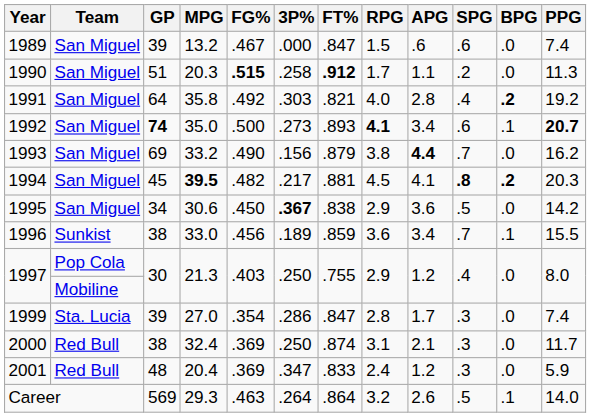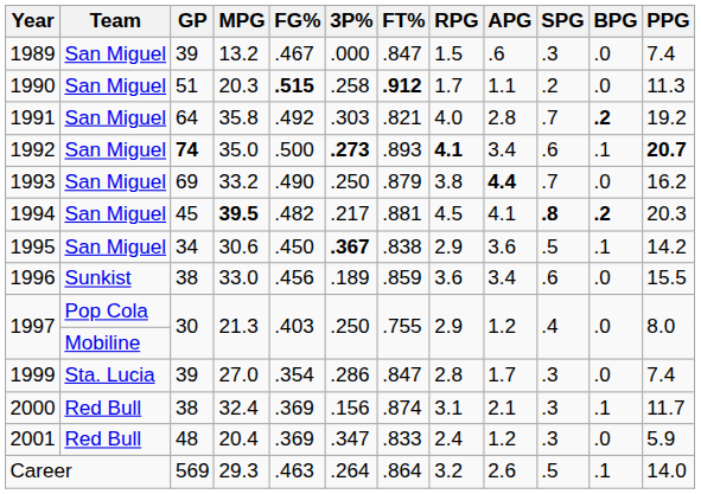 <table class="wikitable sortable">
 <tr>
 <th>Year</th>
 <th>Team</th>
 <th>GP</th>
 <th>MPG</th>
 <th>FG%</th>
 <th>3P%</th>
 <th>FT%</th>
 <th>RPG</th>
 <th>APG</th>
 <th>SPG</th>
 <th>BPG</th>
 <th>PPG</th>
 </tr>
 <tr>
 <td>1989</td>
 <td><a href='#'>San Miguel</a></td>
 <td>39</td>
 <td>13.2</td>
 <td>.467</td>
 <td>.000</td>
 <td>.847</td>
 <td>1.5</td>
 <td>.6</td>
-<td>.6</td>
+<td>.3</td>
 <td>.0</td>
 <td>7.4</td>
 </tr>
 <tr>
 <td>1990</td>
 <td><a href='#'>San Miguel</a></td>
 <td>51</td>
 <td>20.3</td>
 <td><strong>.515</strong></td>
 <td>.258</td>
 <td><strong>.912</strong></td>
 <td>1.7</td>
 <td>1.1</td>
 <td>.2</td>
 <td>.0</td>
 <td>11.3</td>
 </tr>
 <tr>
 <td>1991</td>
 <td><a href='#'>San Miguel</a></td>
 <td>64</td>
 <td>35.8</td>
 <td>.492</td>
 <td>.303</td>
 <td>.821</td>
 <td>4.0</td>
 <td>2.8</td>
-<td>.4</td>
+<td>.7</td>
 <td><strong>.2</strong></td>
 <td>19.2</td>
 </tr>
 <tr>
 <td>1992</td>
 <td><a href='#'>San Miguel</a></td>
 <td><strong>74</strong></td>
 <td>35.0</td>
 <td>.500</td>
-<td>.273</td>
+<td><strong>.273</strong></td>
 <td>.893</td>
 <td><strong>4.1</strong></td>
 <td>3.4</td>
 <td>.6</td>
 <td>.1</td>
 <td><strong>20.7</strong></td>
 </tr>
 <tr>
 <td>1993</td>
 <td><a href='#'>San Miguel</a></td>
 <td>69</td>
 <td>33.2</td>
 <td>.490</td>
-<td>.156</td>
+<td>.250</td>
 <td>.879</td>
 <td>3.8</td>
 <td><strong>4.4</strong></td>
 <td>.7</td>
 <td>.0</td>
 <td>16.2</td>
 </tr>
 <tr>
 <td>1994</td>
 <td><a href='#'>San Miguel</a></td>
 <td>45</td>
 <td><strong>39.5</strong></td>
 <td>.482</td>
 <td>.217</td>
 <td>.881</td>
 <td>4.5</td>
 <td>4.1</td>
 <td><strong>.8</strong></td>
 <td><strong>.2</strong></td>
 <td>20.3</td>
 </tr>
 <tr>
 <td>1995</td>
 <td><a href='#'>San Miguel</a></td>
 <td>34</td>
 <td>30.6</td>
 <td>.450</td>
 <td><strong>.367</strong></td>
 <td>.838</td>
 <td>2.9</td>
 <td>3.6</td>
 <td>.5</td>
-<td>.0</td>
+<td>.1</td>
 <td>14.2</td>
 </tr>
 <tr>
 <td>1996</td>
 <td><a href='#'>Sunkist</a></td>
 <td>38</td>
 <td>33.0</td>
 <td>.456</td>
 <td>.189</td>
 <td>.859</td>
 <td>3.6</td>
 <td>3.4</td>
-<td>.7</td>
-<td>.1</td>
+<td>.6</td>
+<td>.0</td>
 <td>15.5</td>
 </tr>
 <tr>
 <td rowspan="2">1997</td>
 <td><a href='#'>Pop Cola</a></td>
 <td rowspan="2">30</td>
 <td rowspan="2">21.3</td>
 <td rowspan="2">.403</td>
 <td rowspan="2">.250</td>
 <td rowspan="2">.755</td>
 <td rowspan="2">2.9</td>
 <td rowspan="2">1.2</td>
 <td rowspan="2">.4</td>
 <td rowspan="2">.0</td>
 <td rowspan="2">8.0</td>
 </tr>
 <tr>
 <td><a href='#'>Mobiline</a></td>
 </tr>
 <tr>
 <td>1999</td>
 <td><a href='#'>Sta. Lucia</a></td>
 <td>39</td>
 <td>27.0</td>
 <td>.354</td>
 <td>.286</td>
 <td>.847</td>
 <td>2.8</td>
 <td>1.7</td>
 <td>.3</td>
 <td>.0</td>
 <td>7.4</td>
 </tr>
 <tr>
 <td>2000</td>
 <td><a href='#'>Red Bull</a></td>
 <td>38</td>
 <td>32.4</td>
 <td>.369</td>
-<td>.250</td>
+<td>.156</td>
 <td>.874</td>
 <td>3.1</td>
 <td>2.1</td>
 <td>.3</td>
-<td>.0</td>
+<td>.1</td>
 <td>11.7</td>
 </tr>
 <tr>
 <td>2001</td>
 <td><a href='#'>Red Bull</a></td>
 <td>48</td>
 <td>20.4</td>
 <td>.369</td>
 <td>.347</td>
 <td>.833</td>
 <td>2.4</td>
 <td>1.2</td>
 <td>.3</td>
 <td>.0</td>
 <td>5.9</td>
 </tr>
 <tr>
 <td colspan="2">Career</td>
 <td>569</td>
 <td>29.3</td>
 <td>.463</td>
 <td>.264</td>
 <td>.864</td>
 <td>3.2</td>
 <td>2.6</td>
 <td>.5</td>
 <td>.1</td>
 <td>14.0</td>
 </tr>
 </table>
